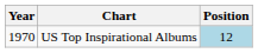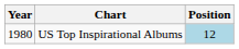 <table class="wikitable">
 <tr>
 <th>Year</th>
 <th>Chart</th>
 <th>Position</th>
 </tr>
 <tr>
-<td>1970</td>
+<td>1980</td>
 <td>US Top Inspirational Albums</td>
 <td style="background: lightblue; text-align:center;">12</td>
 </tr>
 </table>
